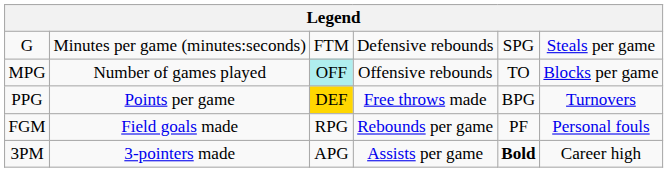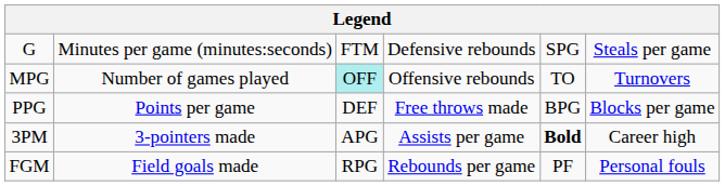 <table class="wikitable" style="text-align:center">
 <tr>
 <th colspan="6">Legend</th>
 </tr>
 <tr>
 <td>G</td>
 <td>Minutes per game (minutes:seconds)</td>
 <td>FTM</td>
 <td>Defensive rebounds</td>
 <td>SPG</td>
 <td><a href='#'>Steals</a> per game</td>
 </tr>
 <tr>
 <td>MPG</td>
 <td>Number of games played</td>
 <td style="background: paleturquoise;">OFF</td>
 <td>Offensive rebounds</td>
 <td>TO</td>
-<td><a href='#'>Blocks</a> per game</td>
+<td><a href='#'>Turnovers</a></td>
 </tr>
 <tr>
 <td>PPG</td>
 <td><a href='#'>Points</a> per game</td>
-<td style="background: gold;">DEF</td>
+<td>DEF</td>
 <td><a href='#'>Free throws</a> made</td>
 <td>BPG</td>
-<td><a href='#'>Turnovers</a></td>
+<td><a href='#'>Blocks</a> per game</td>
+</tr>
+<tr>
+<td>3PM</td>
+<td><a href='#'>3-pointers</a> made</td>
+<td>APG</td>
+<td><a href='#'>Assists</a> per game</td>
+<td><strong>Bold</strong></td>
+<td>Career high</td>
 </tr>
 <tr>
 <td>FGM</td>
 <td><a href='#'>Field goals</a> made</td>
 <td>RPG</td>
 <td><a href='#'>Rebounds</a> per game</td>
 <td>PF</td>
 <td><a href='#'>Personal fouls</a></td>
 </tr>
-<tr>
-<td>3PM</td>
-<td><a href='#'>3-pointers</a> made</td>
-<td>APG</td>
-<td><a href='#'>Assists</a> per game</td>
-<td><strong>Bold</strong></td>
-<td>Career high</td>
-</tr>
 </table>
